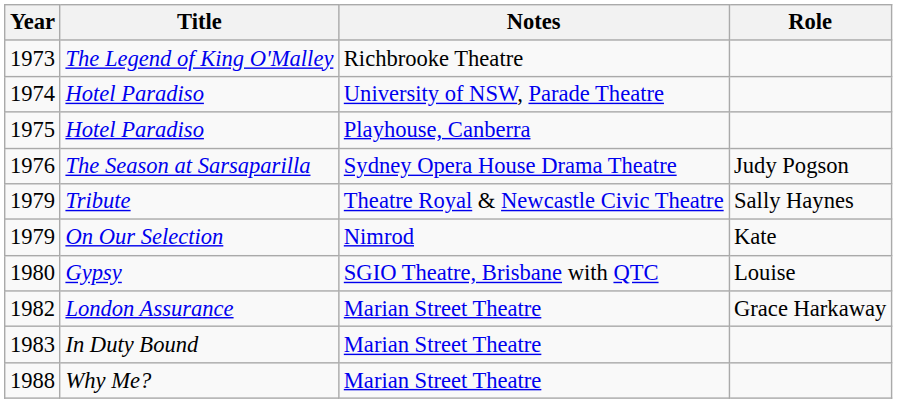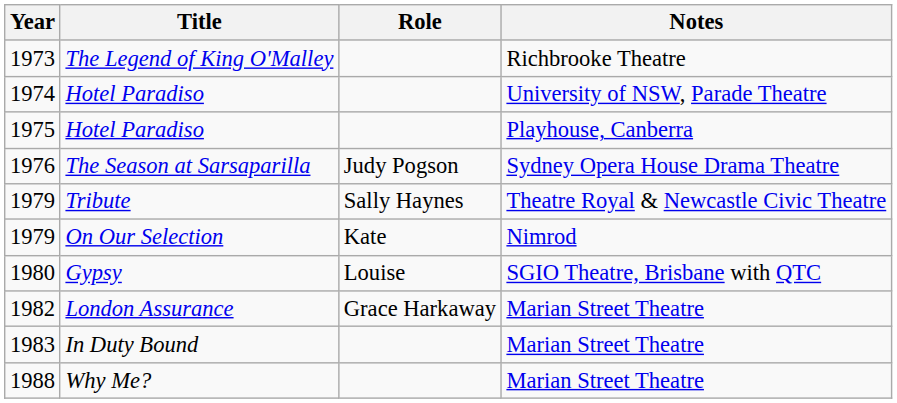 <table class="wikitable sortable">
 <tr>
 <th>Year</th>
 <th>Title</th>
+<th>Role</th>
 <th class="unsortable">Notes</th>
-<th>Role</th>
 </tr>
 <tr>
 <td>1973</td>
 <td><em><a href='#'>The Legend of King O'Malley</a></em></td>
+<td></td>
 <td>Richbrooke Theatre</td>
-<td></td>
 </tr>
 <tr>
 <td>1974</td>
 <td><em><a href='#'>Hotel Paradiso</a></em></td>
+<td></td>
 <td><a href='#'>University of NSW</a>, <a href='#'>Parade Theatre</a></td>
-<td></td>
 </tr>
 <tr>
 <td>1975</td>
 <td><em><a href='#'>Hotel Paradiso</a></em></td>
+<td></td>
 <td><a href='#'>Playhouse, Canberra</a></td>
-<td></td>
 </tr>
 <tr>
 <td>1976</td>
 <td><em><a href='#'>The Season at Sarsaparilla</a></em></td>
+<td>Judy Pogson</td>
 <td><a href='#'>Sydney Opera House Drama Theatre</a></td>
-<td>Judy Pogson</td>
 </tr>
 <tr>
 <td>1979</td>
 <td><em><a href='#'>Tribute</a></em></td>
+<td>Sally Haynes</td>
 <td><a href='#'>Theatre Royal</a> & <a href='#'>Newcastle Civic Theatre</a></td>
-<td>Sally Haynes</td>
 </tr>
 <tr>
 <td>1979</td>
 <td><em><a href='#'>On Our Selection</a></em></td>
+<td>Kate</td>
 <td><a href='#'>Nimrod</a></td>
-<td>Kate</td>
 </tr>
 <tr>
 <td>1980</td>
 <td><em><a href='#'>Gypsy</a></em></td>
+<td>Louise</td>
 <td><a href='#'>SGIO Theatre, Brisbane</a> with <a href='#'>QTC</a></td>
-<td>Louise</td>
 </tr>
 <tr>
 <td>1982</td>
 <td><em><a href='#'>London Assurance</a></em></td>
+<td>Grace Harkaway</td>
 <td><a href='#'>Marian Street Theatre</a></td>
-<td>Grace Harkaway</td>
 </tr>
 <tr>
 <td>1983</td>
 <td><em>In Duty Bound</em></td>
+<td></td>
 <td><a href='#'>Marian Street Theatre</a></td>
-<td></td>
 </tr>
 <tr>
 <td>1988</td>
 <td><em>Why Me?</em></td>
+<td></td>
 <td><a href='#'>Marian Street Theatre</a></td>
-<td></td>
 </tr>
 </table>
